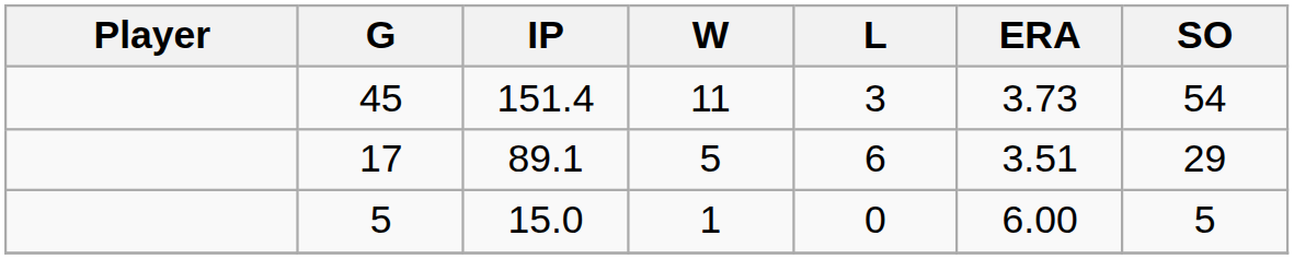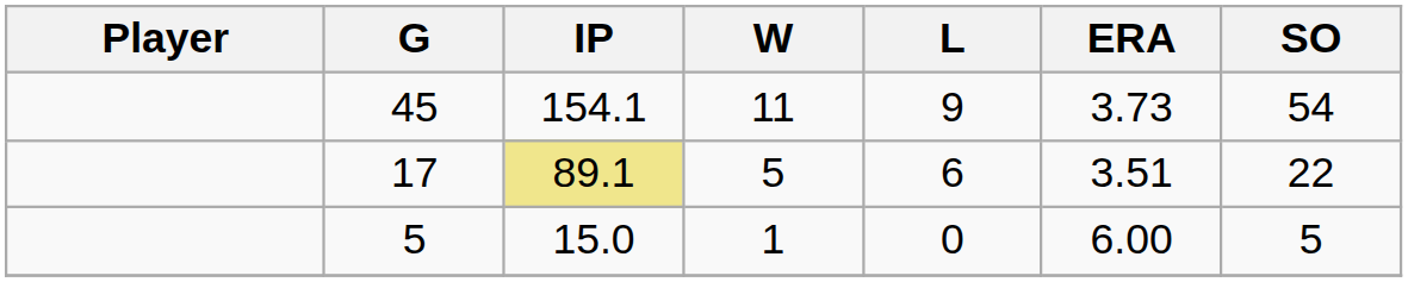 <table class="wikitable sortable">
 <tr>
 <th bgcolor="#DDDDFF" width="16%">Player</th>
 <th bgcolor="#DDDDFF" width="9%">G</th>
 <th bgcolor="#DDDDFF" width="9%">IP</th>
 <th bgcolor="#DDDDFF" width="9%">W</th>
 <th bgcolor="#DDDDFF" width="9%">L</th>
 <th bgcolor="#DDDDFF" width="9%">ERA</th>
 <th bgcolor="#DDDDFF" width="9%">SO</th>
 </tr>
 <tr align="center">
 <td></td>
 <td>45</td>
-<td>151.4</td>
+<td>154.1</td>
 <td>11</td>
-<td>3</td>
+<td>9</td>
 <td>3.73</td>
 <td>54</td>
 </tr>
 <tr align="center">
 <td></td>
 <td>17</td>
-<td>89.1</td>
+<td style="background: khaki;">89.1</td>
 <td>5</td>
 <td>6</td>
 <td>3.51</td>
-<td>29</td>
+<td>22</td>
 </tr>
 <tr align="center">
 <td></td>
 <td>5</td>
 <td>15.0</td>
 <td>1</td>
 <td>0</td>
 <td>6.00</td>
 <td>5</td>
 </tr>
 <tr align="center">
 </tr>
 </table>
